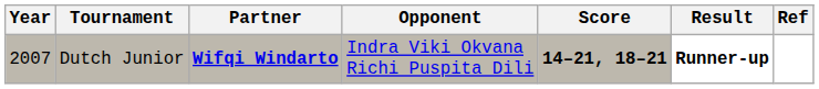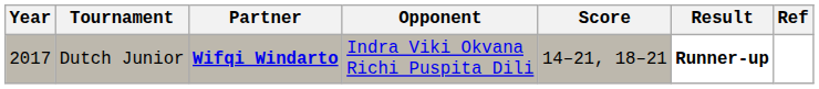 <table class="sortable wikitable" style="font-size: 90%;">
 <tr>
 <th>Year</th>
 <th>Tournament</th>
 <th>Partner</th>
 <th>Opponent</th>
 <th>Score</th>
 <th>Result</th>
 <th>Ref</th>
 </tr>
 <tr style="background:#BDB8AD">
-<td align="center">2007</td>
+<td align="center">2017</td>
 <td align="left">Dutch Junior</td>
 <td align="left"><strong> <a href='#'>Wifqi Windarto</a></strong></td>
 <td align="left"> <a href='#'>Indra Viki Okvana</a> <br>  <a href='#'>Richi Puspita Dili</a></td>
-<td align="left"><strong>14–21, 18–21</strong></td>
+<td align="left">14–21, 18–21</td>
 <td style="text-align:left; background:white"> <strong>Runner-up</strong></td>
 <td style="text-align:center; background:white"></td>
 </tr>
 </table>
